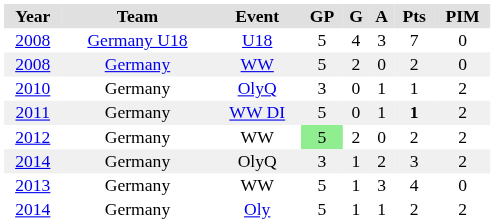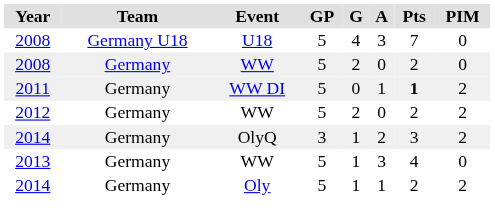 <table BORDER="0" CELLPADDING="2" CELLSPACING="0" width="35%">
 <tr ALIGN="center" bgcolor="#e0e0e0">
 <th>Year</th>
 <th>Team</th>
 <th>Event</th>
 <th>GP</th>
 <th>G</th>
 <th>A</th>
 <th>Pts</th>
 <th>PIM</th>
 </tr>
 <tr ALIGN="center">
 <td><a href='#'>2008</a></td>
 <td><a href='#'>Germany U18</a></td>
 <td><a href='#'>U18</a></td>
 <td>5</td>
 <td>4</td>
 <td>3</td>
 <td>7</td>
 <td>0</td>
 </tr>
 <tr ALIGN="center" bgcolor="#f0f0f0">
 <td><a href='#'>2008</a></td>
 <td><a href='#'>Germany</a></td>
 <td><a href='#'>WW</a></td>
 <td>5</td>
 <td>2</td>
 <td>0</td>
 <td>2</td>
 <td>0</td>
 </tr>
-<tr ALIGN="center">
-<td><a href='#'>2010</a></td>
-<td>Germany</td>
-<td><a href='#'>OlyQ</a></td>
-<td>3</td>
-<td>0</td>
-<td>1</td>
-<td>1</td>
-<td>2</td>
-</tr>
 <tr ALIGN="center" bgcolor="#f0f0f0">
 <td><a href='#'>2011</a></td>
 <td>Germany</td>
 <td><a href='#'>WW DI</a></td>
 <td>5</td>
 <td>0</td>
 <td>1</td>
 <td><strong>1</strong></td>
 <td>2</td>
 </tr>
 <tr ALIGN="center">
 <td><a href='#'>2012</a></td>
 <td>Germany</td>
 <td>WW</td>
-<td style="background: lightgreen;">5</td>
+<td>5</td>
 <td>2</td>
 <td>0</td>
 <td>2</td>
 <td>2</td>
 </tr>
 <tr ALIGN="center" bgcolor="#f0f0f0">
 <td><a href='#'>2014</a></td>
 <td>Germany</td>
 <td>OlyQ</td>
 <td>3</td>
 <td>1</td>
 <td>2</td>
 <td>3</td>
 <td>2</td>
 </tr>
 <tr ALIGN="center">
 <td><a href='#'>2013</a></td>
 <td>Germany</td>
 <td>WW</td>
 <td>5</td>
 <td>1</td>
 <td>3</td>
 <td>4</td>
 <td>0</td>
 </tr>
 <tr ALIGN="center">
 <td><a href='#'>2014</a></td>
 <td>Germany</td>
 <td><a href='#'>Oly</a></td>
 <td>5</td>
 <td>1</td>
 <td>1</td>
 <td>2</td>
 <td>2</td>
 </tr>
 </table>
